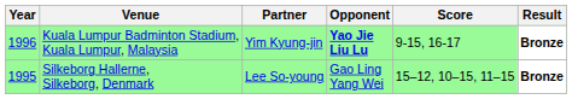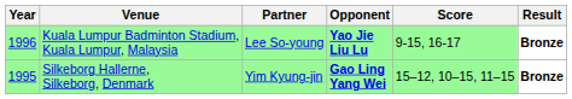 <table class="sortable wikitable" style="font-size: 90%;">
 <tr>
 <th>Year</th>
 <th>Venue</th>
 <th>Partner</th>
 <th>Opponent</th>
 <th>Score</th>
 <th>Result</th>
 </tr>
 <tr style="background:#98FB98">
 <td align="center"><a href='#'>1996</a></td>
 <td align="left"><a href='#'>Kuala Lumpur Badminton Stadium</a>,<br><a href='#'>Kuala Lumpur</a>, <a href='#'>Malaysia</a></td>
-<td align="left"> <a href='#'>Yim Kyung-jin</a></td>
+<td align="left"> <a href='#'>Lee So-young</a></td>
 <td align="left"><strong> <a href='#'>Yao Jie</a> <br>  <a href='#'>Liu Lu</a></strong></td>
 <td align="left">9-15, 16-17</td>
 <td style="text-align:left; background:white"> <strong>Bronze</strong></td>
 </tr>
 <tr style="background:#98FB98">
 <td align="center"><a href='#'>1995</a></td>
 <td align="left"><a href='#'>Silkeborg Hallerne</a>,<br><a href='#'>Silkeborg</a>, <a href='#'>Denmark</a></td>
-<td align="left"> <a href='#'>Lee So-young</a></td>
-<td align="left"> <a href='#'>Gao Ling</a> <br>  <a href='#'>Yang Wei</a></td>
+<td align="left"> <a href='#'>Yim Kyung-jin</a></td>
+<td align="left"><strong> <a href='#'>Gao Ling</a> <br>  <a href='#'>Yang Wei</a></strong></td>
 <td align="left">15–12, 10–15, 11–15</td>
 <td style="text-align:left; background:white"> <strong>Bronze</strong></td>
 </tr>
 </table>
